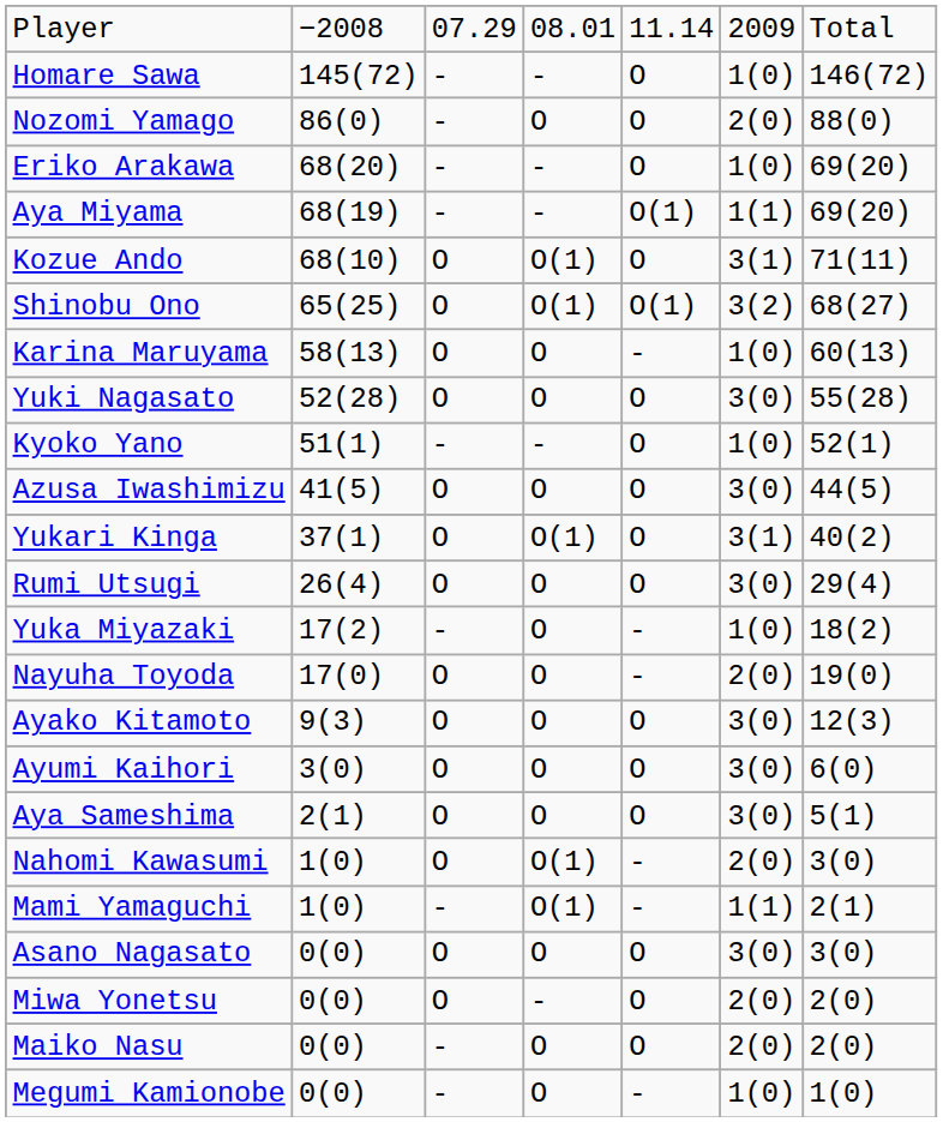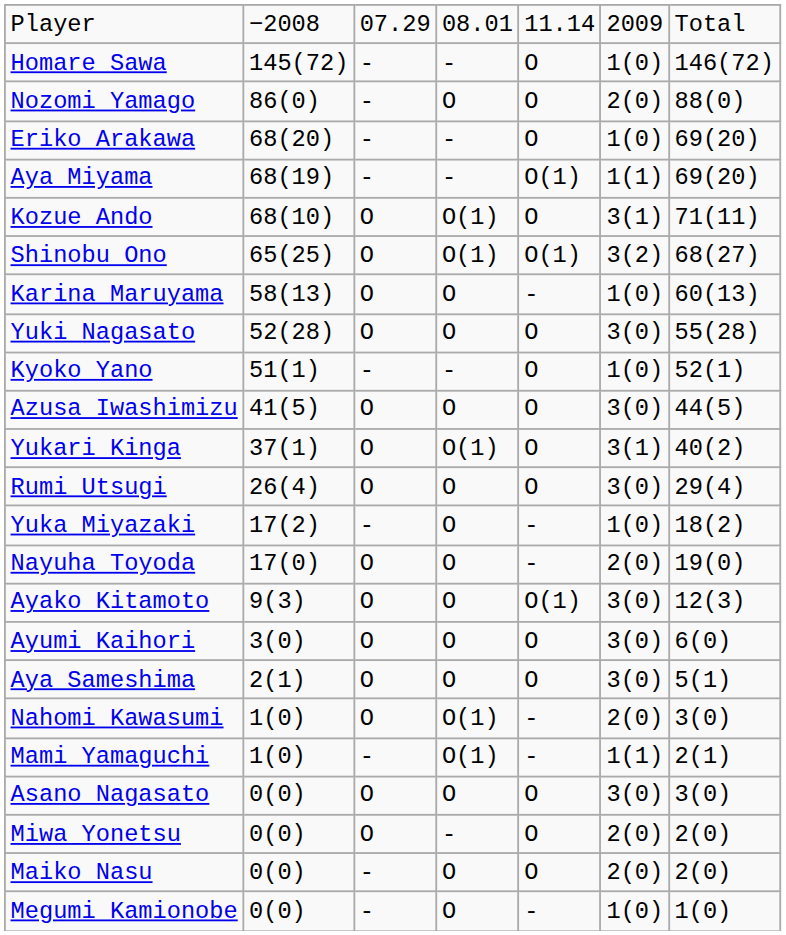 <table class="wikitable" style="text-align:left;">
 <tr>
 <td>Player</td>
 <td>−2008</td>
 <td>07.29</td>
 <td>08.01</td>
 <td>11.14</td>
 <td>2009</td>
 <td>Total</td>
 </tr>
 <tr>
 <td><a href='#'>Homare Sawa</a></td>
 <td>145(72)</td>
 <td>-</td>
 <td>-</td>
 <td>O</td>
 <td>1(0)</td>
 <td>146(72)</td>
 </tr>
 <tr>
 <td><a href='#'>Nozomi Yamago</a></td>
 <td>86(0)</td>
 <td>-</td>
 <td>O</td>
 <td>O</td>
 <td>2(0)</td>
 <td>88(0)</td>
 </tr>
 <tr>
 <td><a href='#'>Eriko Arakawa</a></td>
 <td>68(20)</td>
 <td>-</td>
 <td>-</td>
 <td>O</td>
 <td>1(0)</td>
 <td>69(20)</td>
 </tr>
 <tr>
 <td><a href='#'>Aya Miyama</a></td>
 <td>68(19)</td>
 <td>-</td>
 <td>-</td>
 <td>O(1)</td>
 <td>1(1)</td>
 <td>69(20)</td>
 </tr>
 <tr>
 <td><a href='#'>Kozue Ando</a></td>
 <td>68(10)</td>
 <td>O</td>
 <td>O(1)</td>
 <td>O</td>
 <td>3(1)</td>
 <td>71(11)</td>
 </tr>
 <tr>
 <td><a href='#'>Shinobu Ono</a></td>
 <td>65(25)</td>
 <td>O</td>
 <td>O(1)</td>
 <td>O(1)</td>
 <td>3(2)</td>
 <td>68(27)</td>
 </tr>
 <tr>
 <td><a href='#'>Karina Maruyama</a></td>
 <td>58(13)</td>
 <td>O</td>
 <td>O</td>
 <td>-</td>
 <td>1(0)</td>
 <td>60(13)</td>
 </tr>
 <tr>
 <td><a href='#'>Yuki Nagasato</a></td>
 <td>52(28)</td>
 <td>O</td>
 <td>O</td>
 <td>O</td>
 <td>3(0)</td>
 <td>55(28)</td>
 </tr>
 <tr>
 <td><a href='#'>Kyoko Yano</a></td>
 <td>51(1)</td>
 <td>-</td>
 <td>-</td>
 <td>O</td>
 <td>1(0)</td>
 <td>52(1)</td>
 </tr>
 <tr>
 <td><a href='#'>Azusa Iwashimizu</a></td>
 <td>41(5)</td>
 <td>O</td>
 <td>O</td>
 <td>O</td>
 <td>3(0)</td>
 <td>44(5)</td>
 </tr>
 <tr>
 <td><a href='#'>Yukari Kinga</a></td>
 <td>37(1)</td>
 <td>O</td>
 <td>O(1)</td>
 <td>O</td>
 <td>3(1)</td>
 <td>40(2)</td>
 </tr>
 <tr>
 <td><a href='#'>Rumi Utsugi</a></td>
 <td>26(4)</td>
 <td>O</td>
 <td>O</td>
 <td>O</td>
 <td>3(0)</td>
 <td>29(4)</td>
 </tr>
 <tr>
 <td><a href='#'>Yuka Miyazaki</a></td>
 <td>17(2)</td>
 <td>-</td>
 <td>O</td>
 <td>-</td>
 <td>1(0)</td>
 <td>18(2)</td>
 </tr>
 <tr>
 <td><a href='#'>Nayuha Toyoda</a></td>
 <td>17(0)</td>
 <td>O</td>
 <td>O</td>
 <td>-</td>
 <td>2(0)</td>
 <td>19(0)</td>
 </tr>
 <tr>
 <td><a href='#'>Ayako Kitamoto</a></td>
 <td>9(3)</td>
 <td>O</td>
 <td>O</td>
-<td>O</td>
+<td>O(1)</td>
 <td>3(0)</td>
 <td>12(3)</td>
 </tr>
 <tr>
 <td><a href='#'>Ayumi Kaihori</a></td>
 <td>3(0)</td>
 <td>O</td>
 <td>O</td>
 <td>O</td>
 <td>3(0)</td>
 <td>6(0)</td>
 </tr>
 <tr>
 <td><a href='#'>Aya Sameshima</a></td>
 <td>2(1)</td>
 <td>O</td>
 <td>O</td>
 <td>O</td>
 <td>3(0)</td>
 <td>5(1)</td>
 </tr>
 <tr>
 <td><a href='#'>Nahomi Kawasumi</a></td>
 <td>1(0)</td>
 <td>O</td>
 <td>O(1)</td>
 <td>-</td>
 <td>2(0)</td>
 <td>3(0)</td>
 </tr>
 <tr>
 <td><a href='#'>Mami Yamaguchi</a></td>
 <td>1(0)</td>
 <td>-</td>
 <td>O(1)</td>
 <td>-</td>
 <td>1(1)</td>
 <td>2(1)</td>
 </tr>
 <tr>
 <td><a href='#'>Asano Nagasato</a></td>
 <td>0(0)</td>
 <td>O</td>
 <td>O</td>
 <td>O</td>
 <td>3(0)</td>
 <td>3(0)</td>
 </tr>
 <tr>
 <td><a href='#'>Miwa Yonetsu</a></td>
 <td>0(0)</td>
 <td>O</td>
 <td>-</td>
 <td>O</td>
 <td>2(0)</td>
 <td>2(0)</td>
 </tr>
 <tr>
 <td><a href='#'>Maiko Nasu</a></td>
 <td>0(0)</td>
 <td>-</td>
 <td>O</td>
 <td>O</td>
 <td>2(0)</td>
 <td>2(0)</td>
 </tr>
 <tr>
 <td><a href='#'>Megumi Kamionobe</a></td>
 <td>0(0)</td>
 <td>-</td>
 <td>O</td>
 <td>-</td>
 <td>1(0)</td>
 <td>1(0)</td>
 </tr>
 </table>
